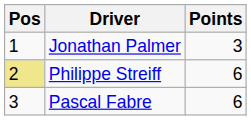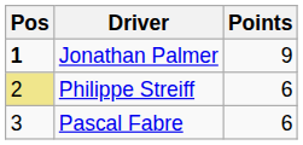 <table class="wikitable" style="font-size: 95%;">
 <tr>
 <th>Pos</th>
 <th>Driver</th>
 <th>Points</th>
 </tr>
 <tr>
-<td>1</td>
+<td><strong>1</strong></td>
 <td> <a href='#'>Jonathan Palmer</a></td>
-<td align="right">3</td>
+<td align="right">9</td>
 </tr>
 <tr>
 <td style="background: khaki;">2</td>
 <td> <a href='#'>Philippe Streiff</a></td>
 <td align="right">6</td>
 </tr>
 <tr>
 <td>3</td>
 <td> <a href='#'>Pascal Fabre</a></td>
 <td align="right">6</td>
 </tr>
 </table>
